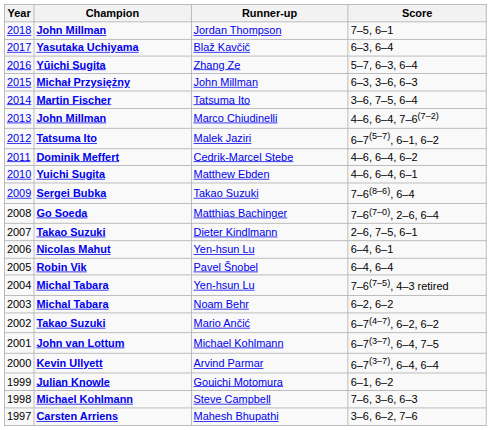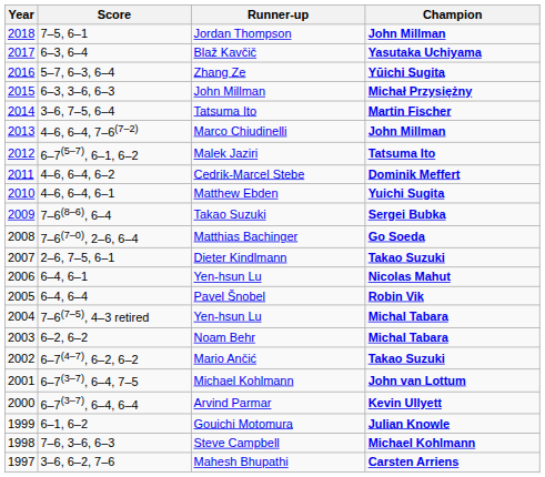 <table class="wikitable" style="font-size:90%">
 <tr>
 <th>Year</th>
+<th width="175">Score</th>
+<th width="200">Runner-up</th>
 <th width="200">Champion</th>
-<th width="200">Runner-up</th>
-<th width="175">Score</th>
 </tr>
 <tr>
 <td><a href='#'>2018</a></td>
+<td>7–5, 6–1</td>
+<td> <a href='#'>Jordan Thompson</a></td>
 <td> <strong><a href='#'>John Millman</a></strong></td>
-<td> <a href='#'>Jordan Thompson</a></td>
-<td>7–5, 6–1</td>
 </tr>
 <tr>
 <td><a href='#'>2017</a></td>
+<td>6–3, 6–4</td>
+<td> <a href='#'>Blaž Kavčič</a></td>
 <td> <strong><a href='#'>Yasutaka Uchiyama</a></strong></td>
-<td> <a href='#'>Blaž Kavčič</a></td>
-<td>6–3, 6–4</td>
 </tr>
 <tr>
 <td><a href='#'>2016</a></td>
+<td>5–7, 6–3, 6–4</td>
+<td> <a href='#'>Zhang Ze</a></td>
 <td> <strong><a href='#'>Yūichi Sugita</a></strong></td>
-<td> <a href='#'>Zhang Ze</a></td>
-<td>5–7, 6–3, 6–4</td>
 </tr>
 <tr>
 <td><a href='#'>2015</a></td>
+<td>6–3, 3–6, 6–3</td>
+<td> <a href='#'>John Millman</a></td>
 <td> <strong><a href='#'>Michał Przysiężny</a></strong></td>
-<td> <a href='#'>John Millman</a></td>
-<td>6–3, 3–6, 6–3</td>
 </tr>
 <tr>
 <td><a href='#'>2014</a></td>
+<td>3–6, 7–5, 6–4</td>
+<td> <a href='#'>Tatsuma Ito</a></td>
 <td> <strong><a href='#'>Martin Fischer</a></strong></td>
-<td> <a href='#'>Tatsuma Ito</a></td>
-<td>3–6, 7–5, 6–4</td>
 </tr>
 <tr>
 <td><a href='#'>2013</a></td>
+<td>4–6, 6–4, 7–6<sup>(7–2)</sup></td>
+<td> <a href='#'>Marco Chiudinelli</a></td>
 <td> <strong><a href='#'>John Millman</a></strong></td>
-<td> <a href='#'>Marco Chiudinelli</a></td>
-<td>4–6, 6–4, 7–6<sup>(7–2)</sup></td>
 </tr>
 <tr>
 <td><a href='#'>2012</a></td>
+<td>6–7<sup>(5–7)</sup>, 6–1, 6–2</td>
+<td> <a href='#'>Malek Jaziri</a></td>
 <td> <strong><a href='#'>Tatsuma Ito</a></strong></td>
-<td> <a href='#'>Malek Jaziri</a></td>
-<td>6–7<sup>(5–7)</sup>, 6–1, 6–2</td>
 </tr>
 <tr>
 <td><a href='#'>2011</a></td>
+<td>4–6, 6–4, 6–2</td>
+<td> <a href='#'>Cedrik-Marcel Stebe</a></td>
 <td> <strong><a href='#'>Dominik Meffert</a></strong></td>
-<td> <a href='#'>Cedrik-Marcel Stebe</a></td>
-<td>4–6, 6–4, 6–2</td>
 </tr>
 <tr>
 <td><a href='#'>2010</a></td>
+<td>4–6, 6–4, 6–1</td>
+<td> <a href='#'>Matthew Ebden</a></td>
 <td> <strong><a href='#'>Yuichi Sugita</a></strong></td>
-<td> <a href='#'>Matthew Ebden</a></td>
-<td>4–6, 6–4, 6–1</td>
 </tr>
 <tr>
 <td><a href='#'>2009</a></td>
+<td>7–6<sup>(8–6)</sup>, 6–4</td>
+<td> <a href='#'>Takao Suzuki</a></td>
 <td> <strong><a href='#'>Sergei Bubka</a></strong></td>
-<td> <a href='#'>Takao Suzuki</a></td>
-<td>7–6<sup>(8–6)</sup>, 6–4</td>
 </tr>
 <tr>
 <td>2008</td>
+<td>7–6<sup>(7–0)</sup>, 2–6, 6–4</td>
+<td> <a href='#'>Matthias Bachinger</a></td>
 <td> <strong><a href='#'>Go Soeda</a></strong></td>
-<td> <a href='#'>Matthias Bachinger</a></td>
-<td>7–6<sup>(7–0)</sup>, 2–6, 6–4</td>
 </tr>
 <tr>
 <td>2007</td>
+<td>2–6, 7–5, 6–1</td>
+<td> <a href='#'>Dieter Kindlmann</a></td>
 <td> <strong><a href='#'>Takao Suzuki</a></strong></td>
-<td> <a href='#'>Dieter Kindlmann</a></td>
-<td>2–6, 7–5, 6–1</td>
 </tr>
 <tr>
 <td>2006</td>
+<td>6–4, 6–1</td>
+<td> <a href='#'>Yen-hsun Lu</a></td>
 <td> <strong><a href='#'>Nicolas Mahut</a></strong></td>
-<td> <a href='#'>Yen-hsun Lu</a></td>
-<td>6–4, 6–1</td>
 </tr>
 <tr>
 <td>2005</td>
+<td>6–4, 6–4</td>
+<td> <a href='#'>Pavel Šnobel</a></td>
 <td> <strong><a href='#'>Robin Vik</a></strong></td>
-<td> <a href='#'>Pavel Šnobel</a></td>
-<td>6–4, 6–4</td>
 </tr>
 <tr>
 <td>2004</td>
+<td>7–6<sup>(7–5)</sup>, 4–3 retired</td>
+<td> <a href='#'>Yen-hsun Lu</a></td>
 <td> <strong><a href='#'>Michal Tabara</a></strong></td>
-<td> <a href='#'>Yen-hsun Lu</a></td>
-<td>7–6<sup>(7–5)</sup>, 4–3 retired</td>
 </tr>
 <tr>
 <td>2003</td>
+<td>6–2, 6–2</td>
+<td> <a href='#'>Noam Behr</a></td>
 <td> <strong><a href='#'>Michal Tabara</a></strong></td>
-<td> <a href='#'>Noam Behr</a></td>
-<td>6–2, 6–2</td>
 </tr>
 <tr>
 <td>2002</td>
+<td>6–7<sup>(4–7)</sup>, 6–2, 6–2</td>
+<td> <a href='#'>Mario Ančić</a></td>
 <td> <strong><a href='#'>Takao Suzuki</a></strong></td>
-<td> <a href='#'>Mario Ančić</a></td>
-<td>6–7<sup>(4–7)</sup>, 6–2, 6–2</td>
 </tr>
 <tr>
 <td>2001</td>
+<td>6–7<sup>(3–7)</sup>, 6–4, 7–5</td>
+<td> <a href='#'>Michael Kohlmann</a></td>
 <td> <strong><a href='#'>John van Lottum</a></strong></td>
-<td> <a href='#'>Michael Kohlmann</a></td>
-<td>6–7<sup>(3–7)</sup>, 6–4, 7–5</td>
 </tr>
 <tr>
 <td>2000</td>
+<td>6–7<sup>(3–7)</sup>, 6–4, 6–4</td>
+<td> <a href='#'>Arvind Parmar</a></td>
 <td> <strong><a href='#'>Kevin Ullyett</a></strong></td>
-<td> <a href='#'>Arvind Parmar</a></td>
-<td>6–7<sup>(3–7)</sup>, 6–4, 6–4</td>
 </tr>
 <tr>
 <td>1999</td>
+<td>6–1, 6–2</td>
+<td> <a href='#'>Gouichi Motomura</a></td>
 <td> <strong><a href='#'>Julian Knowle</a></strong></td>
-<td> <a href='#'>Gouichi Motomura</a></td>
-<td>6–1, 6–2</td>
 </tr>
 <tr>
 <td>1998</td>
+<td>7–6, 3–6, 6–3</td>
+<td> <a href='#'>Steve Campbell</a></td>
 <td> <strong><a href='#'>Michael Kohlmann</a></strong></td>
-<td> <a href='#'>Steve Campbell</a></td>
-<td>7–6, 3–6, 6–3</td>
 </tr>
 <tr>
 <td>1997</td>
+<td>3–6, 6–2, 7–6</td>
+<td> <a href='#'>Mahesh Bhupathi</a></td>
 <td> <strong><a href='#'>Carsten Arriens</a></strong></td>
-<td> <a href='#'>Mahesh Bhupathi</a></td>
-<td>3–6, 6–2, 7–6</td>
 </tr>
 </table>
